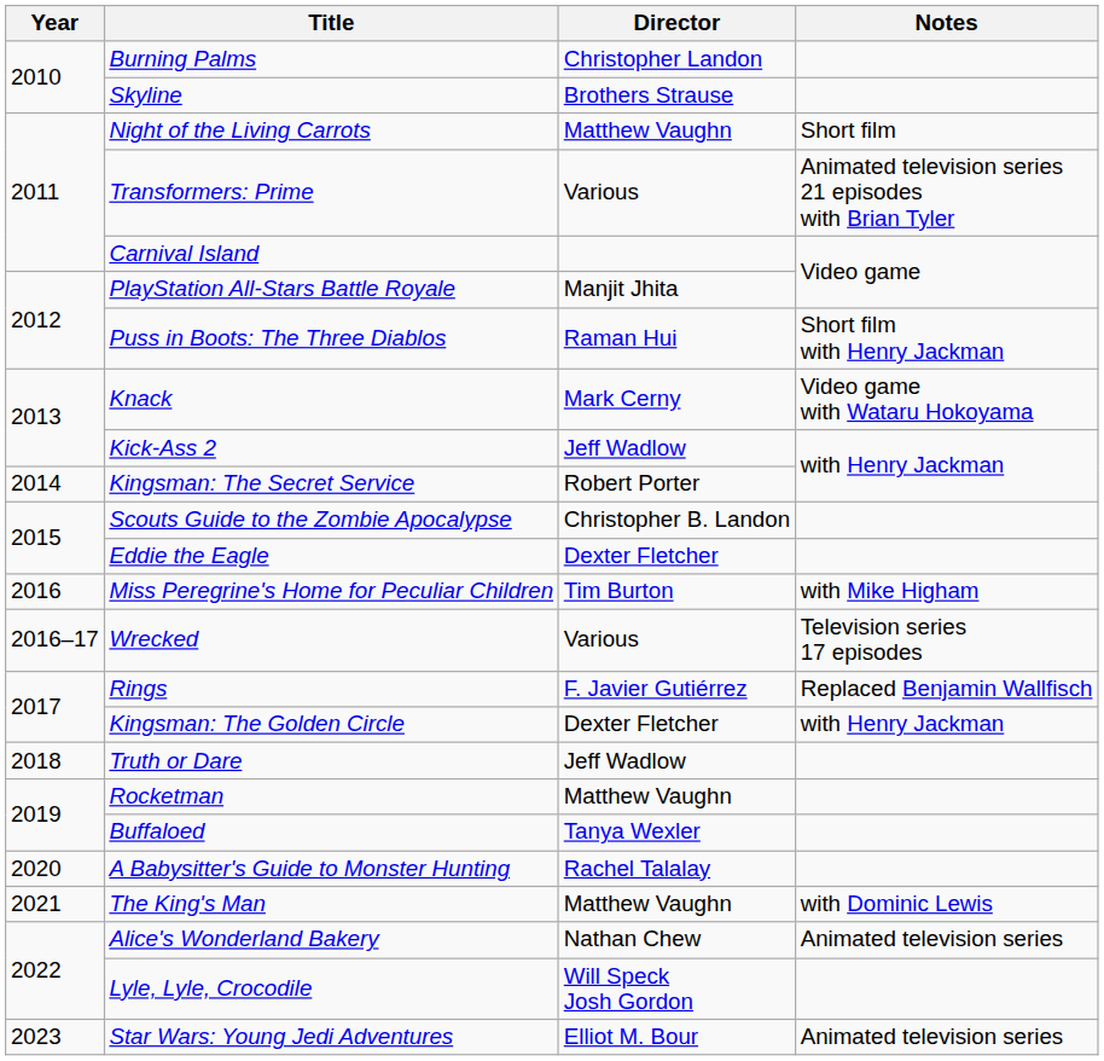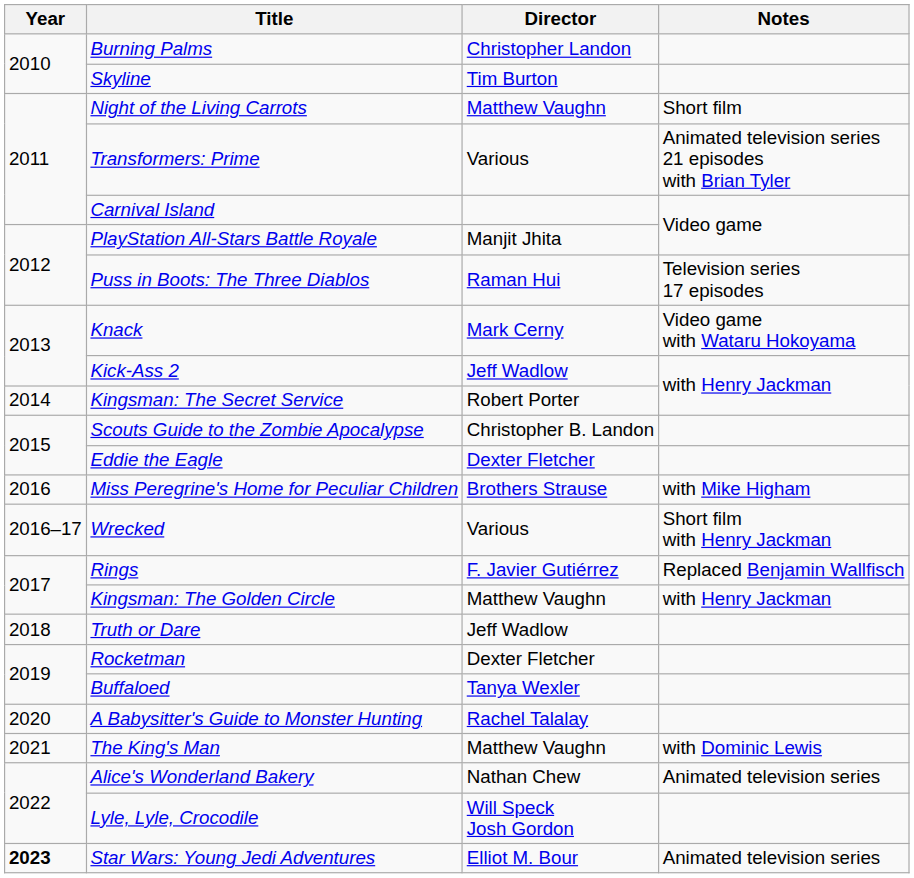 <table class="wikitable sortable">
 <tr>
 <th>Year</th>
 <th>Title</th>
 <th>Director</th>
 <th>Notes</th>
 </tr>
 <tr>
 <td rowspan="2">2010</td>
 <td><em><a href='#'>Burning Palms</a></em></td>
 <td><a href='#'>Christopher Landon</a></td>
 <td></td>
 </tr>
 <tr>
 <td><em><a href='#'>Skyline</a></em></td>
-<td><a href='#'>Brothers Strause</a></td>
+<td><a href='#'>Tim Burton</a></td>
 <td></td>
 </tr>
 <tr>
 <td rowspan="3">2011</td>
 <td><em><a href='#'>Night of the Living Carrots</a></em></td>
 <td><a href='#'>Matthew Vaughn</a></td>
 <td>Short film</td>
 </tr>
 <tr>
 <td><em><a href='#'>Transformers: Prime</a></em></td>
 <td>Various</td>
 <td>Animated television series<br>21 episodes<br>with <a href='#'>Brian Tyler</a></td>
 </tr>
 <tr>
 <td><em><a href='#'>Carnival Island</a></em></td>
 <td></td>
 <td rowspan="2">Video game</td>
 </tr>
 <tr>
 <td rowspan="2">2012</td>
 <td><em><a href='#'>PlayStation All-Stars Battle Royale</a></em></td>
 <td>Manjit Jhita</td>
 </tr>
 <tr>
 <td><em><a href='#'>Puss in Boots: The Three Diablos</a></em></td>
 <td><a href='#'>Raman Hui</a></td>
-<td>Short film<br>with <a href='#'>Henry Jackman</a></td>
+<td>Television series<br>17 episodes</td>
 </tr>
 <tr>
 <td rowspan="2">2013</td>
 <td><em><a href='#'>Knack</a></em></td>
 <td><a href='#'>Mark Cerny</a></td>
 <td>Video game<br>with <a href='#'>Wataru Hokoyama</a></td>
 </tr>
 <tr>
 <td><em><a href='#'>Kick-Ass 2</a></em></td>
 <td><a href='#'>Jeff Wadlow</a></td>
 <td rowspan="2">with <a href='#'>Henry Jackman</a></td>
 </tr>
 <tr>
 <td>2014</td>
 <td><em><a href='#'>Kingsman: The Secret Service</a></em></td>
 <td>Robert Porter</td>
 </tr>
 <tr>
 <td rowspan="2">2015</td>
 <td><em><a href='#'>Scouts Guide to the Zombie Apocalypse</a></em></td>
 <td>Christopher B. Landon</td>
 <td></td>
 </tr>
 <tr>
 <td><em><a href='#'>Eddie the Eagle</a></em></td>
 <td><a href='#'>Dexter Fletcher</a></td>
 <td></td>
 </tr>
 <tr>
 <td>2016</td>
 <td><em><a href='#'>Miss Peregrine's Home for Peculiar Children</a></em></td>
-<td><a href='#'>Tim Burton</a></td>
+<td><a href='#'>Brothers Strause</a></td>
 <td>with <a href='#'>Mike Higham</a></td>
 </tr>
 <tr>
 <td>2016–17</td>
 <td><em><a href='#'>Wrecked</a></em></td>
 <td>Various</td>
-<td>Television series<br>17 episodes</td>
+<td>Short film<br>with <a href='#'>Henry Jackman</a></td>
 </tr>
 <tr>
 <td rowspan="2">2017</td>
 <td><em><a href='#'>Rings</a></em></td>
 <td><a href='#'>F. Javier Gutiérrez</a></td>
 <td>Replaced <a href='#'>Benjamin Wallfisch</a></td>
 </tr>
 <tr>
 <td><em><a href='#'>Kingsman: The Golden Circle</a></em></td>
-<td>Dexter Fletcher</td>
+<td>Matthew Vaughn</td>
 <td>with <a href='#'>Henry Jackman</a></td>
 </tr>
 <tr>
 <td>2018</td>
 <td><em><a href='#'>Truth or Dare</a></em></td>
 <td>Jeff Wadlow</td>
 <td></td>
 </tr>
 <tr>
 <td rowspan="2">2019</td>
 <td><em><a href='#'>Rocketman</a></em></td>
-<td>Matthew Vaughn</td>
+<td>Dexter Fletcher</td>
 <td></td>
 </tr>
 <tr>
 <td><em><a href='#'>Buffaloed</a></em></td>
 <td><a href='#'>Tanya Wexler</a></td>
 <td></td>
 </tr>
 <tr>
 <td>2020</td>
 <td><em><a href='#'>A Babysitter's Guide to Monster Hunting</a></em></td>
 <td><a href='#'>Rachel Talalay</a></td>
 <td></td>
 </tr>
 <tr>
 <td>2021</td>
 <td><em><a href='#'>The King's Man</a></em></td>
 <td>Matthew Vaughn</td>
 <td>with <a href='#'>Dominic Lewis</a></td>
 </tr>
 <tr>
 <td rowspan="2">2022</td>
 <td><em><a href='#'>Alice's Wonderland Bakery</a></em></td>
 <td>Nathan Chew</td>
 <td>Animated television series</td>
 </tr>
 <tr>
 <td><em><a href='#'>Lyle, Lyle, Crocodile</a></em></td>
 <td><a href='#'>Will Speck<br>Josh Gordon</a></td>
 <td></td>
 </tr>
 <tr>
-<td>2023</td>
+<td><strong>2023</strong></td>
 <td><em><a href='#'>Star Wars: Young Jedi Adventures</a></em></td>
 <td><a href='#'>Elliot M. Bour</a></td>
 <td>Animated television series</td>
 </tr>
 </table>
